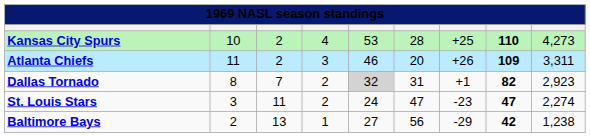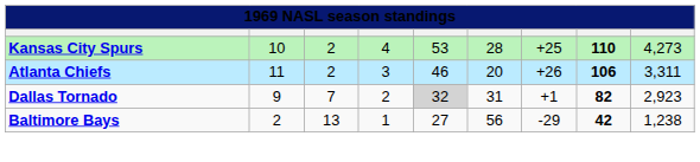 <table class="wikitable" style="text-align:center">
 <tr>
 <th ! style="background:#071871" class="unsortable" colspan="9"><span>1969 NASL season standings</span></th>
 </tr>
 <tr>
 <th width=250></th>
 <th width=50></th>
 <th width=50></th>
 <th width=50></th>
 <th width=50></th>
 <th width=50></th>
 <th width=50></th>
 <th width=50></th>
 <th width=60></th>
 </tr>
 <tr align=center bgcolor=#BBF3BB>
 <td align=left><strong><a href='#'>Kansas City Spurs</a></strong></td>
 <td>10</td>
 <td>2</td>
 <td>4</td>
 <td>53</td>
 <td>28</td>
 <td>+25</td>
 <td><strong>110</strong></td>
 <td>4,273</td>
 </tr>
 <tr align=center bgcolor=#BBEBFF>
 <td align=left><strong><a href='#'>Atlanta Chiefs</a></strong></td>
 <td>11</td>
 <td>2</td>
 <td>3</td>
 <td>46</td>
 <td>20</td>
 <td>+26</td>
-<td><strong>109</strong></td>
+<td><strong>106</strong></td>
 <td>3,311</td>
 </tr>
 <tr align=center>
 <td align=left><strong><a href='#'>Dallas Tornado</a></strong></td>
-<td>8</td>
+<td>9</td>
 <td>7</td>
 <td>2</td>
 <td style="background: lightgrey;">32</td>
 <td>31</td>
 <td>+1</td>
 <td><strong>82</strong></td>
 <td>2,923</td>
-</tr>
-<tr align=center>
-<td align=left><strong><a href='#'>St. Louis Stars</a></strong></td>
-<td>3</td>
-<td>11</td>
-<td>2</td>
-<td>24</td>
-<td>47</td>
-<td>-23</td>
-<td><strong>47</strong></td>
-<td>2,274</td>
 </tr>
 <tr align=center>
 <td align=left><strong><a href='#'>Baltimore Bays</a></strong></td>
 <td>2</td>
 <td>13</td>
 <td>1</td>
 <td>27</td>
 <td>56</td>
 <td>-29</td>
 <td><strong>42</strong></td>
 <td>1,238</td>
 </tr>
 </table>
